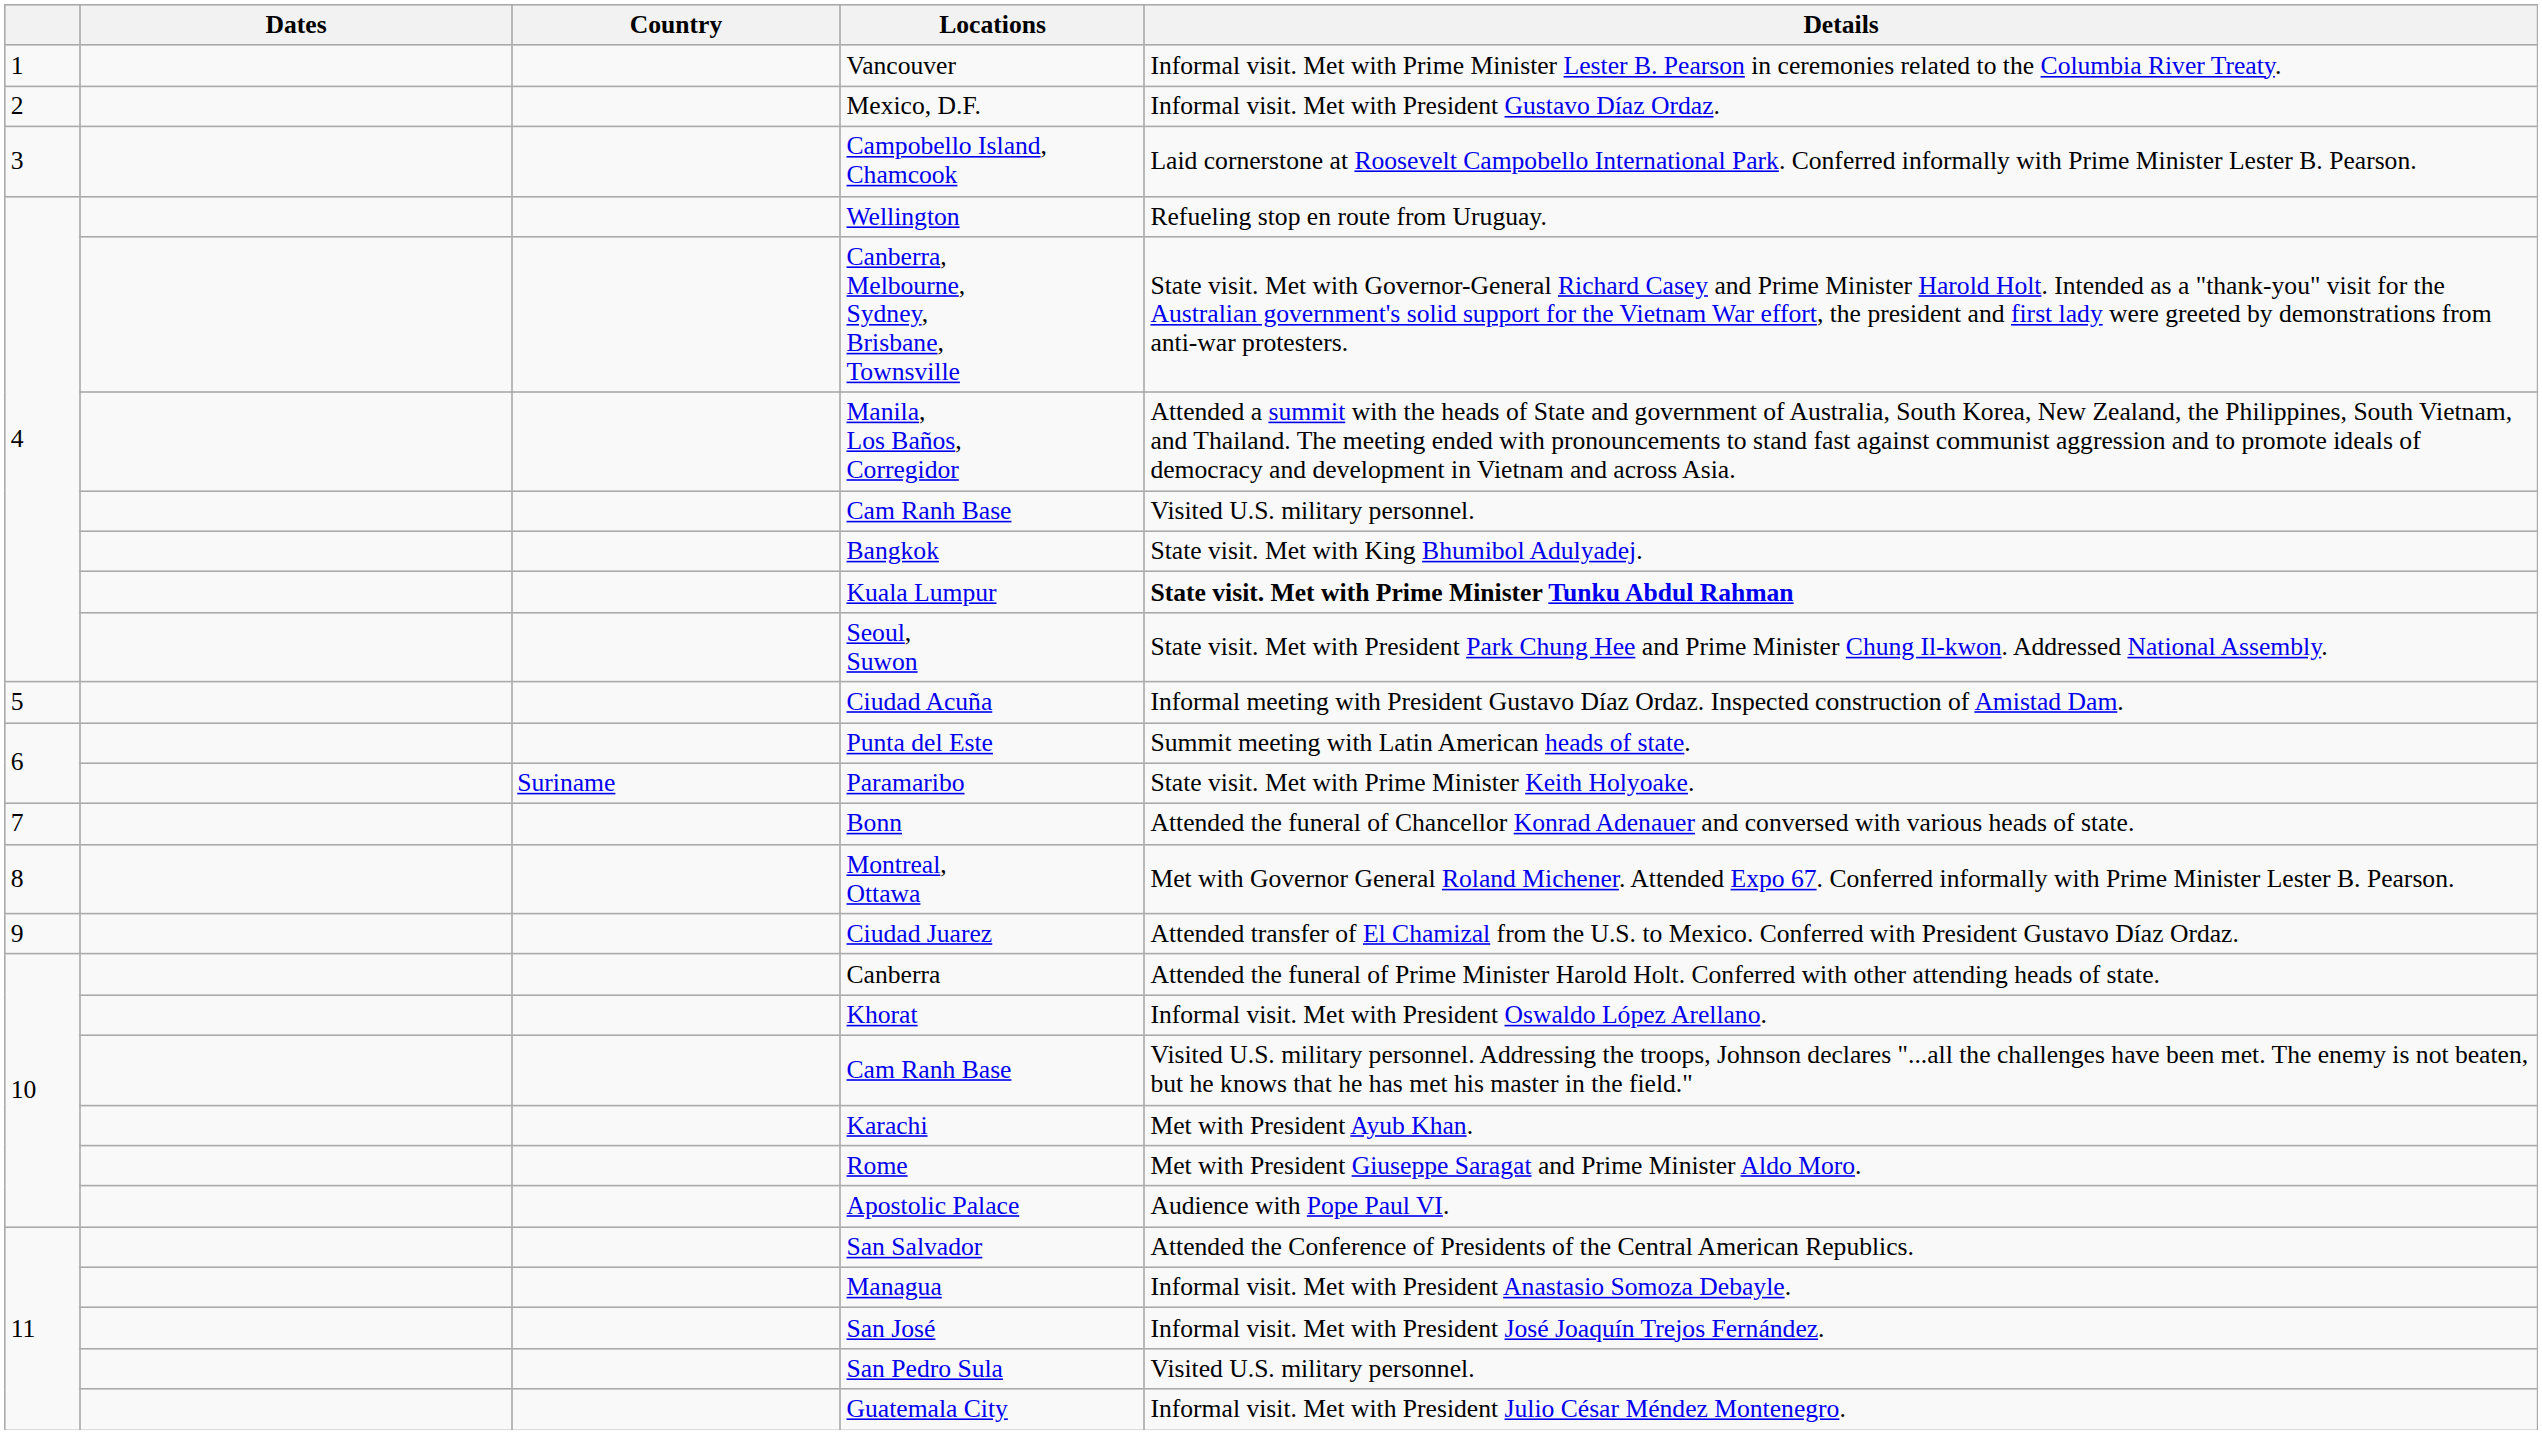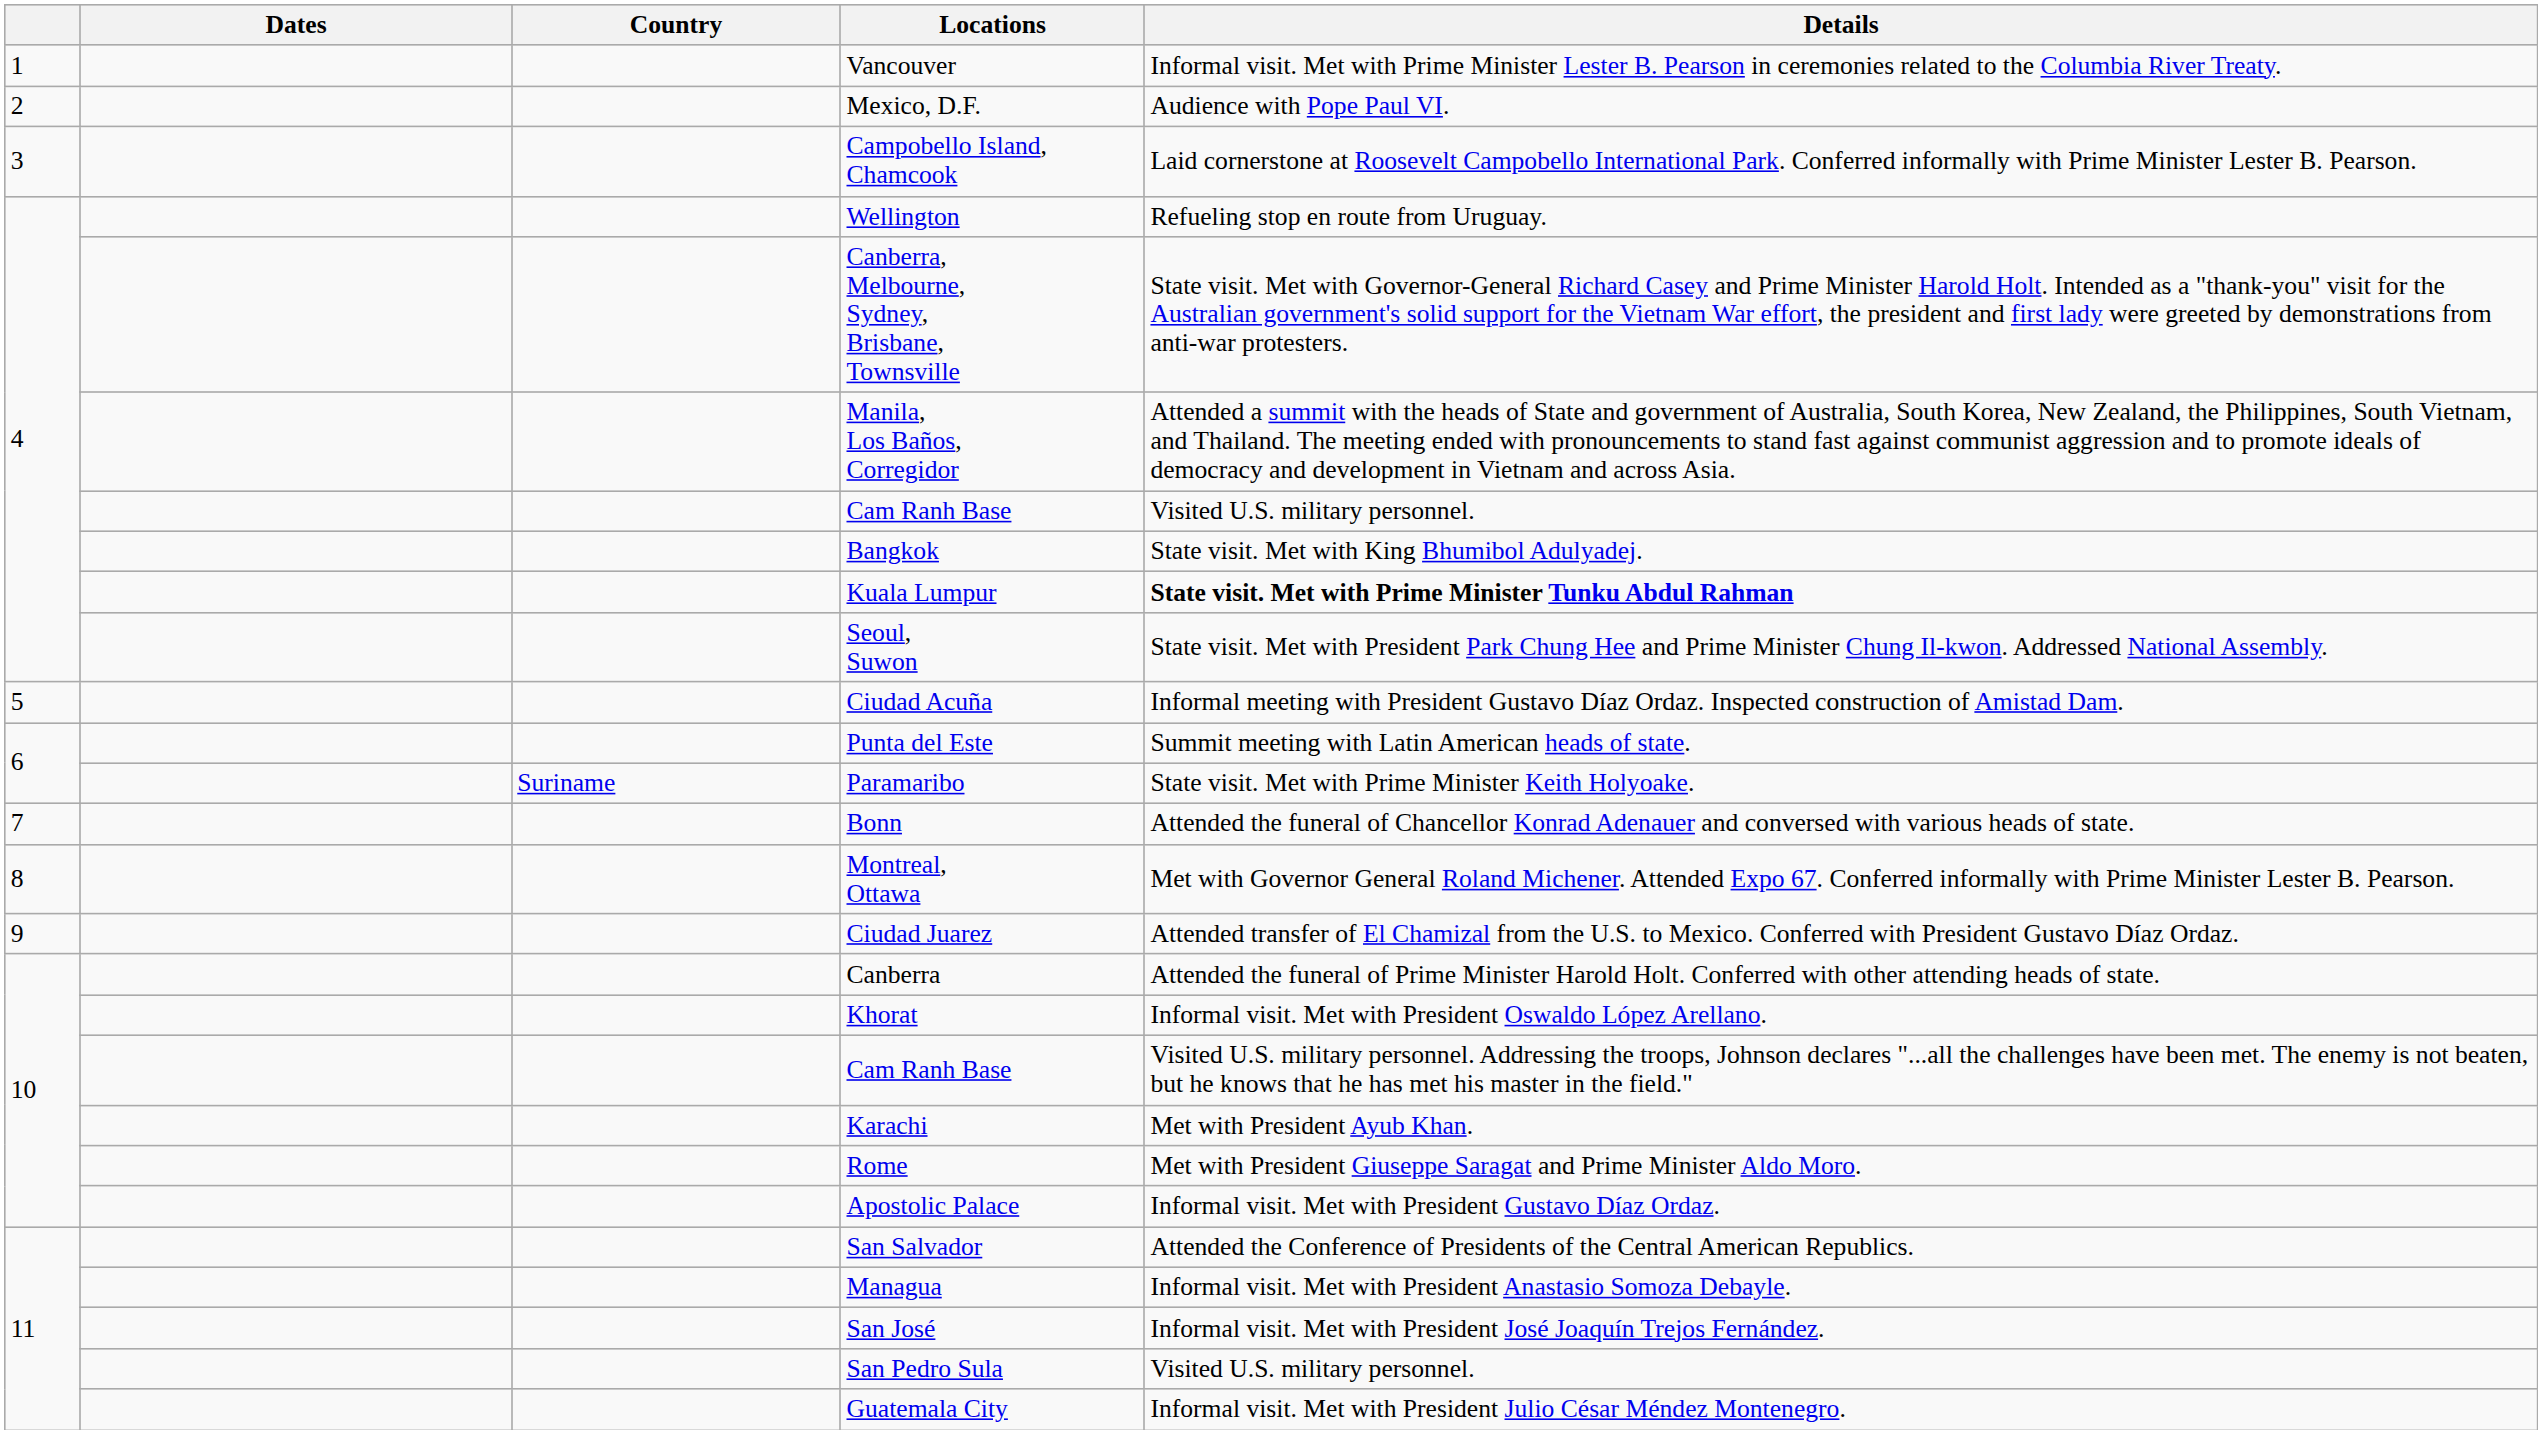 <table class="wikitable sortable" border="1" style="margin: 1em auto 1em auto">
 <tr>
 <th style="width: 3%;"></th>
 <th style="width: 17%;">Dates</th>
 <th style="width: 13%;">Country</th>
 <th style="width: 12%;">Locations</th>
 <th style="width: 55%;">Details</th>
 </tr>
 <tr>
 <td>1</td>
 <td></td>
 <td></td>
 <td>Vancouver</td>
 <td>Informal visit. Met with Prime Minister <a href='#'>Lester B. Pearson</a> in ceremonies related to the <a href='#'>Columbia River Treaty</a>.</td>
 </tr>
 <tr>
 <td>2</td>
 <td></td>
 <td></td>
 <td>Mexico, D.F.</td>
-<td>Informal visit. Met with President <a href='#'>Gustavo Díaz Ordaz</a>.</td>
+<td>Audience with <a href='#'>Pope Paul VI</a>.</td>
 </tr>
 <tr>
 <td>3</td>
 <td></td>
 <td></td>
 <td><a href='#'>Campobello Island</a>,<br><a href='#'>Chamcook</a></td>
 <td>Laid cornerstone at <a href='#'>Roosevelt Campobello International Park</a>. Conferred informally with Prime Minister Lester B. Pearson.</td>
 </tr>
 <tr>
 <td rowspan=7>4</td>
 <td></td>
 <td></td>
 <td><a href='#'>Wellington</a></td>
 <td>Refueling stop en route from Uruguay.</td>
 </tr>
 <tr>
 <td></td>
 <td></td>
 <td><a href='#'>Canberra</a>,<br><a href='#'>Melbourne</a>,<br><a href='#'>Sydney</a>,<br><a href='#'>Brisbane</a>,<br><a href='#'>Townsville</a></td>
 <td>State visit. Met with Governor-General <a href='#'>Richard Casey</a> and Prime Minister <a href='#'>Harold Holt</a>. Intended as a "thank-you" visit for the <a href='#'>Australian government's solid support for the Vietnam War effort</a>, the president and <a href='#'>first lady</a> were greeted by demonstrations from anti-war protesters.</td>
 </tr>
 <tr>
 <td></td>
 <td></td>
 <td><a href='#'>Manila</a>,<br><a href='#'>Los Baños</a>,<br><a href='#'>Corregidor</a></td>
 <td>Attended a <a href='#'>summit</a> with the heads of State and government of Australia, South Korea, New Zealand, the Philippines, South Vietnam, and Thailand. The meeting ended with pronouncements to stand fast against communist aggression and to promote ideals of democracy and development in Vietnam and across Asia.</td>
 </tr>
 <tr>
 <td></td>
 <td></td>
 <td><a href='#'>Cam Ranh Base</a></td>
 <td>Visited U.S. military personnel.</td>
 </tr>
 <tr>
 <td></td>
 <td></td>
 <td><a href='#'>Bangkok</a></td>
 <td>State visit. Met with King <a href='#'>Bhumibol Adulyadej</a>.</td>
 </tr>
 <tr>
 <td></td>
 <td></td>
 <td><a href='#'>Kuala Lumpur</a></td>
 <td><strong>State visit. Met with Prime Minister <a href='#'>Tunku Abdul Rahman</a></strong></td>
 </tr>
 <tr>
 <td></td>
 <td></td>
 <td><a href='#'>Seoul</a>,<br><a href='#'>Suwon</a></td>
 <td>State visit. Met with President <a href='#'>Park Chung Hee</a> and Prime Minister <a href='#'>Chung Il-kwon</a>. Addressed <a href='#'>National Assembly</a>.</td>
 </tr>
 <tr>
 <td>5</td>
 <td></td>
 <td></td>
 <td><a href='#'>Ciudad Acuña</a></td>
 <td>Informal meeting with President Gustavo Díaz Ordaz. Inspected construction of <a href='#'>Amistad Dam</a>.</td>
 </tr>
 <tr>
 <td rowspan=2>6</td>
 <td></td>
 <td></td>
 <td><a href='#'>Punta del Este</a></td>
 <td>Summit meeting with Latin American <a href='#'>heads of state</a>.</td>
 </tr>
 <tr>
 <td></td>
 <td> <a href='#'>Suriname</a></td>
 <td><a href='#'>Paramaribo</a></td>
 <td>State visit. Met with Prime Minister <a href='#'>Keith Holyoake</a>.</td>
 </tr>
 <tr>
 <td>7</td>
 <td></td>
 <td></td>
 <td><a href='#'>Bonn</a></td>
 <td>Attended the funeral of Chancellor <a href='#'>Konrad Adenauer</a> and conversed with various heads of state.</td>
 </tr>
 <tr>
 <td>8</td>
 <td></td>
 <td></td>
 <td><a href='#'>Montreal</a>,<br><a href='#'>Ottawa</a></td>
 <td>Met with Governor General <a href='#'>Roland Michener</a>. Attended <a href='#'>Expo 67</a>. Conferred informally with Prime Minister Lester B. Pearson.</td>
 </tr>
 <tr>
 <td>9</td>
 <td></td>
 <td></td>
 <td><a href='#'>Ciudad Juarez</a></td>
 <td>Attended transfer of <a href='#'>El Chamizal</a> from the U.S. to Mexico. Conferred with President Gustavo Díaz Ordaz.</td>
 </tr>
 <tr>
 <td rowspan=6>10</td>
 <td></td>
 <td></td>
 <td>Canberra</td>
 <td>Attended the funeral of Prime Minister Harold Holt. Conferred with other attending heads of state.</td>
 </tr>
 <tr>
 <td></td>
 <td></td>
 <td><a href='#'>Khorat</a></td>
 <td>Informal visit. Met with President <a href='#'>Oswaldo López Arellano</a>.</td>
 </tr>
 <tr>
 <td></td>
 <td></td>
 <td><a href='#'>Cam Ranh Base</a></td>
 <td>Visited U.S. military personnel. Addressing the troops, Johnson declares "...all the challenges have been met. The enemy is not beaten, but he knows that he has met his master in the field."</td>
 </tr>
 <tr>
 <td></td>
 <td></td>
 <td><a href='#'>Karachi</a></td>
 <td>Met with President <a href='#'>Ayub Khan</a>.</td>
 </tr>
 <tr>
 <td></td>
 <td></td>
 <td><a href='#'>Rome</a></td>
 <td>Met with President <a href='#'>Giuseppe Saragat</a> and Prime Minister <a href='#'>Aldo Moro</a>.</td>
 </tr>
 <tr>
 <td></td>
 <td></td>
 <td><a href='#'>Apostolic Palace</a></td>
-<td>Audience with <a href='#'>Pope Paul VI</a>.</td>
+<td>Informal visit. Met with President <a href='#'>Gustavo Díaz Ordaz</a>.</td>
 </tr>
 <tr>
 <td rowspan=5>11</td>
 <td></td>
 <td></td>
 <td><a href='#'>San Salvador</a></td>
 <td>Attended the Conference of Presidents of the Central American Republics.</td>
 </tr>
 <tr>
 <td></td>
 <td></td>
 <td><a href='#'>Managua</a></td>
 <td>Informal visit. Met with President <a href='#'>Anastasio Somoza Debayle</a>.</td>
 </tr>
 <tr>
 <td></td>
 <td></td>
 <td><a href='#'>San José</a></td>
 <td>Informal visit. Met with President <a href='#'>José Joaquín Trejos Fernández</a>.</td>
 </tr>
 <tr>
 <td></td>
 <td></td>
 <td><a href='#'>San Pedro Sula</a></td>
 <td>Visited U.S. military personnel.</td>
 </tr>
 <tr>
 <td></td>
 <td></td>
 <td><a href='#'>Guatemala City</a></td>
 <td>Informal visit. Met with President <a href='#'>Julio César Méndez Montenegro</a>.</td>
 </tr>
 </table>
